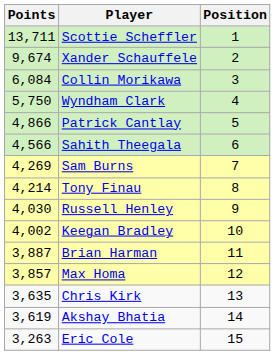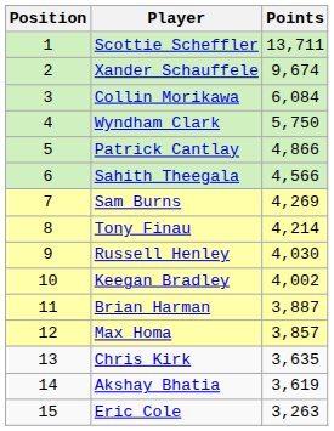 <table class=wikitable style="text-align:center">
 <tr>
+<th>Position</th>
+<th>Player</th>
 <th>Points</th>
-<th>Player</th>
-<th>Position</th>
 </tr>
 <tr style="background:#d0f0c0;">
+<td>1</td>
+<td align=left><a href='#'>Scottie Scheffler</a></td>
 <td>13,711</td>
-<td align=left><a href='#'>Scottie Scheffler</a></td>
-<td>1</td>
 </tr>
 <tr style="background:#d0f0c0;">
+<td>2</td>
+<td align=left><a href='#'>Xander Schauffele</a></td>
 <td>9,674</td>
-<td align=left><a href='#'>Xander Schauffele</a></td>
-<td>2</td>
 </tr>
 <tr style="background:#d0f0c0;">
+<td>3</td>
+<td align=left><a href='#'>Collin Morikawa</a></td>
 <td>6,084</td>
-<td align=left><a href='#'>Collin Morikawa</a></td>
-<td>3</td>
 </tr>
 <tr style="background:#d0f0c0;">
+<td>4</td>
+<td align=left><a href='#'>Wyndham Clark</a></td>
 <td>5,750</td>
-<td align=left><a href='#'>Wyndham Clark</a></td>
-<td>4</td>
 </tr>
 <tr style="background:#d0f0c0;">
+<td>5</td>
+<td align=left><a href='#'>Patrick Cantlay</a></td>
 <td>4,866</td>
-<td align=left><a href='#'>Patrick Cantlay</a></td>
-<td>5</td>
 </tr>
 <tr style="background:#d0f0c0;">
+<td>6</td>
+<td align=left><a href='#'>Sahith Theegala</a></td>
 <td>4,566</td>
-<td align=left><a href='#'>Sahith Theegala</a></td>
-<td>6</td>
 </tr>
 <tr style="background:#ffa;">
+<td>7</td>
+<td align=left><a href='#'>Sam Burns</a></td>
 <td>4,269</td>
-<td align=left><a href='#'>Sam Burns</a></td>
-<td>7</td>
 </tr>
 <tr style="background:#ffa;">
+<td>8</td>
+<td align=left><a href='#'>Tony Finau</a></td>
 <td>4,214</td>
-<td align=left><a href='#'>Tony Finau</a></td>
-<td>8</td>
 </tr>
 <tr style="background:#ffa;">
+<td>9</td>
+<td align=left><a href='#'>Russell Henley</a></td>
 <td>4,030</td>
-<td align=left><a href='#'>Russell Henley</a></td>
-<td>9</td>
 </tr>
 <tr style="background:#ffa;">
+<td>10</td>
+<td align=left><a href='#'>Keegan Bradley</a></td>
 <td>4,002</td>
-<td align=left><a href='#'>Keegan Bradley</a></td>
-<td>10</td>
 </tr>
 <tr style="background:#ffa;">
+<td>11</td>
+<td align=left><a href='#'>Brian Harman</a></td>
 <td>3,887</td>
-<td align=left><a href='#'>Brian Harman</a></td>
-<td>11</td>
 </tr>
 <tr style="background:#ffa;">
+<td>12</td>
+<td align=left><a href='#'>Max Homa</a></td>
 <td>3,857</td>
-<td align=left><a href='#'>Max Homa</a></td>
-<td>12</td>
 </tr>
 <tr>
+<td>13</td>
+<td align=left><a href='#'>Chris Kirk</a></td>
 <td>3,635</td>
-<td align=left><a href='#'>Chris Kirk</a></td>
-<td>13</td>
 </tr>
 <tr>
+<td>14</td>
+<td align=left><a href='#'>Akshay Bhatia</a></td>
 <td>3,619</td>
-<td align=left><a href='#'>Akshay Bhatia</a></td>
-<td>14</td>
 </tr>
 <tr>
+<td>15</td>
+<td align=left><a href='#'>Eric Cole</a></td>
 <td>3,263</td>
-<td align=left><a href='#'>Eric Cole</a></td>
-<td>15</td>
 </tr>
 </table>
